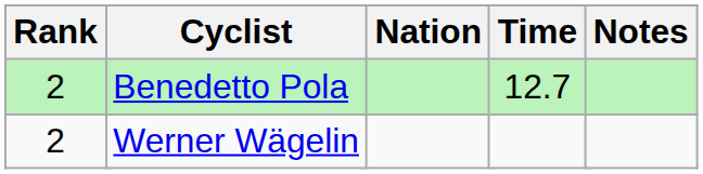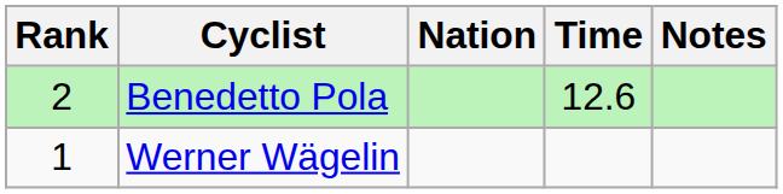 <table class="wikitable sortable" style="text-align:center">
 <tr>
 <th>Rank</th>
 <th>Cyclist</th>
 <th>Nation</th>
 <th>Time</th>
 <th>Notes</th>
 </tr>
 <tr style="background:#bbf3bb;">
 <td>2</td>
 <td align=left><a href='#'>Benedetto Pola</a></td>
 <td align=left></td>
-<td>12.7</td>
+<td>12.6</td>
 <td></td>
 </tr>
 <tr>
-<td>2</td>
+<td>1</td>
 <td align=left><a href='#'>Werner Wägelin</a></td>
 <td align=left></td>
 <td></td>
 <td></td>
 </tr>
 </table>
